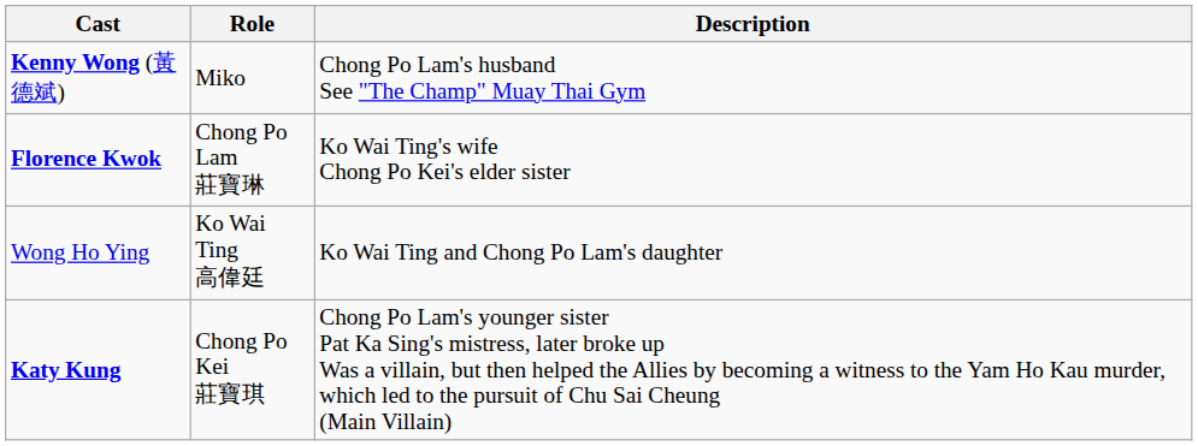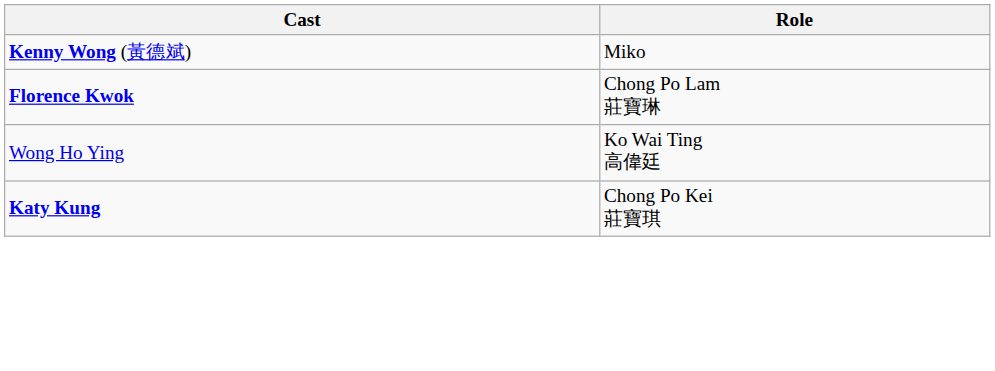 <table class="wikitable" width="65%">
 <tr>
 <th>Cast</th>
 <th>Role</th>
-<th>Description</th>
 </tr>
 <tr>
 <td><strong><a href='#'>Kenny Wong</a></strong> (<a href='#'>黃德斌</a>)</td>
 <td>Miko</td>
-<td>Chong Po Lam's husband<br>See <a href='#'>"The Champ" Muay Thai Gym</a></td>
 </tr>
 <tr>
 <td><strong><a href='#'>Florence Kwok</a></strong></td>
 <td>Chong Po Lam<br>莊寶琳</td>
-<td>Ko Wai Ting's wife<br>Chong Po Kei's elder sister</td>
 </tr>
 <tr>
 <td><a href='#'>Wong Ho Ying</a></td>
 <td>Ko Wai Ting<br>高偉廷</td>
-<td>Ko Wai Ting and Chong Po Lam's daughter</td>
 </tr>
 <tr>
 <td><strong><a href='#'>Katy Kung</a></strong></td>
 <td>Chong Po Kei<br>莊寶琪</td>
-<td>Chong Po Lam's younger sister<br>Pat Ka Sing's mistress, later broke up<br> Was a villain, but then helped the Allies by becoming a witness to the Yam Ho Kau murder, which led to the pursuit of Chu Sai Cheung<br>(Main Villain)</td>
 </tr>
 </table>
